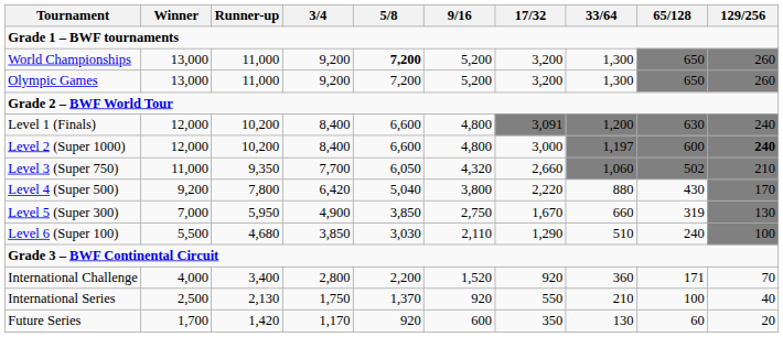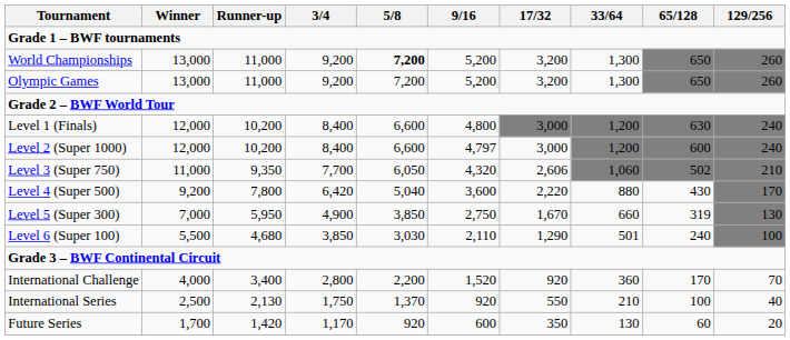 <table class="wikitable" style="text-align:right">
 <tr>
 <th>Tournament</th>
 <th width="75">Winner</th>
 <th width="75">Runner-up</th>
 <th width="75">3/4</th>
 <th width="75">5/8</th>
 <th width="75">9/16</th>
 <th width="75">17/32</th>
 <th width="75">33/64</th>
 <th width="75">65/128</th>
 <th width="75">129/256</th>
 </tr>
 <tr>
 <td align="left" colspan="12"><strong>Grade 1 – BWF tournaments</strong></td>
 </tr>
 <tr>
 <td align="left"><a href='#'>World Championships</a></td>
 <td>13,000</td>
 <td>11,000</td>
 <td>9,200</td>
 <td><strong>7,200</strong></td>
 <td>5,200</td>
 <td>3,200</td>
 <td>1,300</td>
 <td bgcolor="grey">650</td>
 <td bgcolor="grey">260</td>
 </tr>
 <tr>
 <td align="left"><a href='#'>Olympic Games</a></td>
 <td>13,000</td>
 <td>11,000</td>
 <td>9,200</td>
 <td>7,200</td>
 <td>5,200</td>
 <td>3,200</td>
 <td>1,300</td>
 <td bgcolor="grey">650</td>
 <td bgcolor="grey">260</td>
 </tr>
 <tr>
 <td align="left" colspan="12"><strong>Grade 2 – <a href='#'>BWF World Tour</a></strong></td>
 </tr>
 <tr>
 <td align="left">Level 1 (Finals)</td>
 <td>12,000</td>
 <td>10,200</td>
 <td>8,400</td>
 <td>6,600</td>
 <td>4,800</td>
-<td bgcolor="grey">3,091</td>
+<td bgcolor="grey">3,000</td>
 <td bgcolor="grey">1,200</td>
 <td bgcolor="grey">630</td>
 <td bgcolor="grey">240</td>
 </tr>
 <tr>
 <td align="left"><a href='#'>Level 2</a> (Super 1000)</td>
 <td>12,000</td>
 <td>10,200</td>
 <td>8,400</td>
 <td>6,600</td>
-<td>4,800</td>
+<td>4,797</td>
 <td>3,000</td>
-<td bgcolor="grey">1,197</td>
+<td bgcolor="grey">1,200</td>
 <td bgcolor="grey">600</td>
-<td bgcolor="grey"><strong>240</strong></td>
+<td bgcolor="grey">240</td>
 </tr>
 <tr>
 <td align="left"><a href='#'>Level 3</a> (Super 750)</td>
 <td>11,000</td>
 <td>9,350</td>
 <td>7,700</td>
 <td>6,050</td>
 <td>4,320</td>
-<td>2,660</td>
+<td>2,606</td>
 <td bgcolor="grey">1,060</td>
 <td bgcolor="grey">502</td>
 <td bgcolor="grey">210</td>
 </tr>
 <tr>
 <td align="left"><a href='#'>Level 4</a> (Super 500)</td>
 <td>9,200</td>
 <td>7,800</td>
 <td>6,420</td>
 <td>5,040</td>
-<td>3,800</td>
+<td>3,600</td>
 <td>2,220</td>
 <td>880</td>
 <td>430</td>
 <td bgcolor="grey">170</td>
 </tr>
 <tr>
 <td align="left"><a href='#'>Level 5</a> (Super 300)</td>
 <td>7,000</td>
 <td>5,950</td>
 <td>4,900</td>
 <td>3,850</td>
 <td>2,750</td>
 <td>1,670</td>
 <td>660</td>
 <td>319</td>
 <td bgcolor="grey">130</td>
 </tr>
 <tr>
 <td align="left"><a href='#'>Level 6</a> (Super 100)</td>
 <td>5,500</td>
 <td>4,680</td>
 <td>3,850</td>
 <td>3,030</td>
 <td>2,110</td>
 <td>1,290</td>
-<td>510</td>
+<td>501</td>
 <td>240</td>
 <td bgcolor="grey">100</td>
 </tr>
 <tr>
 <td align="left" colspan="12"><strong>Grade 3 – <a href='#'>BWF Continental Circuit</a></strong></td>
 </tr>
 <tr>
 <td align="left">International Challenge</td>
 <td>4,000</td>
 <td>3,400</td>
 <td>2,800</td>
 <td>2,200</td>
 <td>1,520</td>
 <td>920</td>
 <td>360</td>
-<td>171</td>
+<td>170</td>
 <td>70</td>
 </tr>
 <tr>
 <td align="left">International Series</td>
 <td>2,500</td>
 <td>2,130</td>
 <td>1,750</td>
 <td>1,370</td>
 <td>920</td>
 <td>550</td>
 <td>210</td>
 <td>100</td>
 <td>40</td>
 </tr>
 <tr>
 <td align="left">Future Series</td>
 <td>1,700</td>
 <td>1,420</td>
 <td>1,170</td>
 <td>920</td>
 <td>600</td>
 <td>350</td>
 <td>130</td>
 <td>60</td>
 <td>20</td>
 </tr>
 </table>
